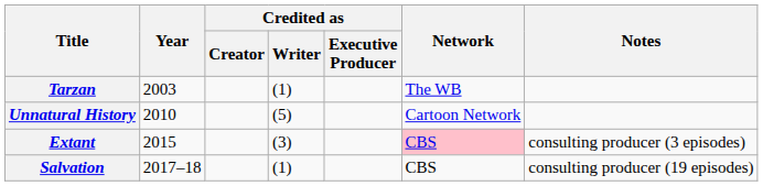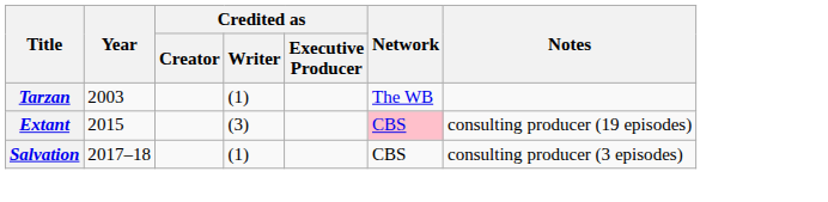 <table class="wikitable plainrowheaders sortable">
 <tr>
 <th rowspan="2" scope="col">Title</th>
 <th rowspan="2" scope="col">Year</th>
 <th colspan="3" scope="col">Credited as</th>
 <th rowspan="2" scope="col">Network</th>
 <th rowspan="2" scope="col" class="unsortable">Notes</th>
 </tr>
 <tr>
 <th>Creator</th>
 <th>Writer</th>
 <th>Executive<br>Producer</th>
 </tr>
 <tr>
 <th scope=row><em><a href='#'>Tarzan</a></em></th>
 <td>2003</td>
 <td></td>
 <td> (1)</td>
 <td></td>
 <td><a href='#'>The WB</a></td>
 <td></td>
 </tr>
 <tr>
-<th scope=row><em><a href='#'>Unnatural History</a></em></th>
-<td>2010</td>
-<td></td>
-<td> (5)</td>
-<td></td>
-<td><a href='#'>Cartoon Network</a></td>
-<td></td>
-</tr>
-<tr>
 <th scope=row><em><a href='#'>Extant</a></em></th>
 <td>2015</td>
 <td></td>
 <td> (3)</td>
 <td></td>
 <td style="background: pink;"><a href='#'>CBS</a></td>
-<td>consulting producer (3 episodes)</td>
+<td>consulting producer (19 episodes)</td>
 </tr>
 <tr>
 <th scope=row><em><a href='#'>Salvation</a></em></th>
 <td>2017–18</td>
 <td></td>
 <td> (1)</td>
 <td></td>
 <td>CBS</td>
-<td>consulting producer (19 episodes)</td>
+<td>consulting producer (3 episodes)</td>
 </tr>
 </table>
